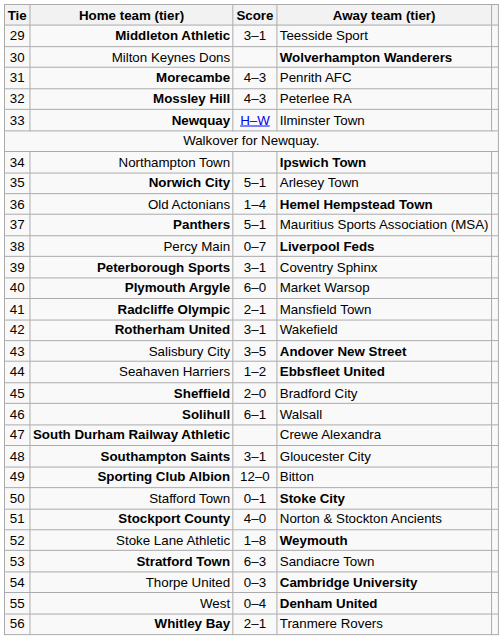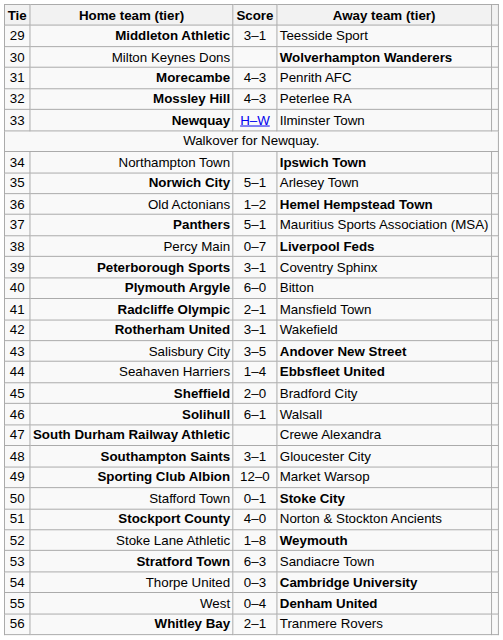 <table class="wikitable" style="text-align:center; font-size:85%">
 <tr>
 <th>Tie</th>
 <th>Home team (tier)</th>
 <th>Score</th>
 <th>Away team (tier)</th>
 <th></th>
 </tr>
 <tr>
 <td>29</td>
 <td style="text-align: right;"><strong>Middleton Athletic</strong></td>
 <td align="right" style="text-align: center;">3–1</td>
 <td style="text-align: left;">Teesside Sport</td>
 <td></td>
 </tr>
 <tr>
 <td>30</td>
 <td style="text-align: right;">Milton Keynes Dons</td>
 <td align="right" style="text-align: center;"></td>
 <td style="text-align: left;"><strong>Wolverhampton Wanderers</strong></td>
 <td></td>
 </tr>
 <tr>
 <td>31</td>
 <td style="text-align: right;"><strong>Morecambe</strong></td>
 <td align="right" style="text-align: center;">4–3</td>
 <td style="text-align: left;">Penrith AFC</td>
 <td></td>
 </tr>
 <tr>
 <td>32</td>
 <td style="text-align: right;"><strong>Mossley Hill</strong></td>
 <td align="right" style="text-align: center;">4–3</td>
 <td style="text-align: left;">Peterlee RA</td>
 <td></td>
 </tr>
 <tr>
 <td>33</td>
 <td style="text-align: right;"><strong>Newquay</strong></td>
 <td align="center" style="text-align: center;"><a href='#'>H–W</a></td>
 <td style="text-align: left;">Ilminster Town</td>
 <td></td>
 </tr>
 <tr>
 <td colspan="5" align="center">Walkover for Newquay.</td>
 </tr>
 <tr>
 <td>34</td>
 <td style="text-align: right;">Northampton Town</td>
 <td align="right" style="text-align: center;"></td>
 <td style="text-align: left;"><strong>Ipswich Town</strong></td>
 <td></td>
 </tr>
 <tr>
 <td>35</td>
 <td style="text-align: right;"><strong>Norwich City</strong></td>
 <td align="right" style="text-align: center;">5–1</td>
 <td style="text-align: left;">Arlesey Town</td>
 <td></td>
 </tr>
 <tr>
 <td>36</td>
 <td style="text-align: right;">Old Actonians</td>
-<td align="right" style="text-align: center;">1–4</td>
+<td align="right" style="text-align: center;">1–2</td>
 <td style="text-align: left;"><strong>Hemel Hempstead Town</strong></td>
 <td></td>
 </tr>
 <tr>
 <td>37</td>
 <td style="text-align: right;"><strong>Panthers</strong></td>
 <td align="right" style="text-align: center;">5–1</td>
 <td style="text-align: left;">Mauritius Sports Association (MSA)</td>
 <td></td>
 </tr>
 <tr>
 <td>38</td>
 <td style="text-align: right;">Percy Main</td>
 <td style="text-align: center;">0–7</td>
 <td style="text-align: left;"><strong>Liverpool Feds</strong></td>
 <td></td>
 </tr>
 <tr>
 <td>39</td>
 <td style="text-align: right;"><strong>Peterborough Sports</strong></td>
 <td align="right" style="text-align: center;">3–1</td>
 <td style="text-align: left;">Coventry Sphinx</td>
 <td></td>
 </tr>
 <tr>
 <td>40</td>
 <td style="text-align: right;"><strong>Plymouth Argyle</strong></td>
 <td style="text-align: center;">6–0</td>
-<td style="text-align: left;">Market Warsop</td>
+<td style="text-align: left;">Bitton</td>
 <td></td>
 </tr>
 <tr>
 <td>41</td>
 <td style="text-align: right;"><strong>Radcliffe Olympic</strong></td>
 <td align="right" style="text-align: center;">2–1</td>
 <td style="text-align: left;">Mansfield Town</td>
 <td></td>
 </tr>
 <tr>
 <td>42</td>
 <td style="text-align: right;"><strong>Rotherham United</strong></td>
 <td align="right" style="text-align: center;">3–1</td>
 <td style="text-align: left;">Wakefield</td>
 <td></td>
 </tr>
 <tr>
 <td>43</td>
 <td style="text-align: right;">Salisbury City</td>
 <td align="right" style="text-align: center;">3–5</td>
 <td style="text-align: left;"><strong>Andover New Street</strong></td>
 <td></td>
 </tr>
 <tr>
 <td>44</td>
 <td style="text-align: right;">Seahaven Harriers</td>
-<td align="right" style="text-align: center;">1–2</td>
+<td align="right" style="text-align: center;">1–4</td>
 <td style="text-align: left;"><strong>Ebbsfleet United</strong></td>
 <td></td>
 </tr>
 <tr>
 <td>45</td>
 <td style="text-align: right;"><strong>Sheffield</strong></td>
 <td style="text-align: center;">2–0</td>
 <td style="text-align: left;">Bradford City</td>
 <td></td>
 </tr>
 <tr>
 <td>46</td>
 <td style="text-align: right;"><strong>Solihull</strong></td>
 <td align="right" style="text-align: center;">6–1</td>
 <td style="text-align: left;">Walsall</td>
 <td></td>
 </tr>
 <tr>
 <td>47</td>
 <td style="text-align: right;"><strong>South Durham Railway Athletic</strong></td>
 <td align="right" style="text-align: center;"></td>
 <td style="text-align: left;">Crewe Alexandra</td>
 <td></td>
 </tr>
 <tr>
 <td>48</td>
 <td style="text-align: right;"><strong>Southampton Saints</strong></td>
 <td align="right" style="text-align: center;">3–1</td>
 <td style="text-align: left;">Gloucester City</td>
 <td></td>
 </tr>
 <tr>
 <td>49</td>
 <td style="text-align: right;"><strong>Sporting Club Albion</strong></td>
 <td style="text-align: center;">12–0</td>
-<td style="text-align: left;">Bitton</td>
+<td style="text-align: left;">Market Warsop</td>
 <td></td>
 </tr>
 <tr>
 <td>50</td>
 <td style="text-align: right;">Stafford Town</td>
 <td style="text-align: center;">0–1</td>
 <td style="text-align: left;"><strong>Stoke City</strong></td>
 <td></td>
 </tr>
 <tr>
 <td>51</td>
 <td style="text-align: right;"><strong>Stockport County</strong></td>
 <td style="text-align: center;">4–0</td>
 <td style="text-align: left;">Norton & Stockton Ancients</td>
 <td></td>
 </tr>
 <tr>
 <td>52</td>
 <td style="text-align: right;">Stoke Lane Athletic</td>
 <td align="right" style="text-align: center;">1–8</td>
 <td style="text-align: left;"><strong>Weymouth</strong></td>
 <td></td>
 </tr>
 <tr>
 <td>53</td>
 <td style="text-align: right;"><strong>Stratford Town</strong></td>
 <td align="right" style="text-align: center;">6–3</td>
 <td style="text-align: left;">Sandiacre Town</td>
 <td></td>
 </tr>
 <tr>
 <td>54</td>
 <td style="text-align: right;">Thorpe United</td>
 <td style="text-align: center;">0–3</td>
 <td style="text-align: left;"><strong>Cambridge University</strong></td>
 <td></td>
 </tr>
 <tr>
 <td>55</td>
 <td style="text-align: right;">West</td>
 <td style="text-align: center;">0–4</td>
 <td style="text-align: left;"><strong>Denham United</strong></td>
 <td></td>
 </tr>
 <tr>
 <td>56</td>
 <td style="text-align: right;"><strong>Whitley Bay</strong></td>
 <td align="right" style="text-align: center;">2–1</td>
 <td style="text-align: left;">Tranmere Rovers</td>
 <td></td>
 </tr>
 </table>
